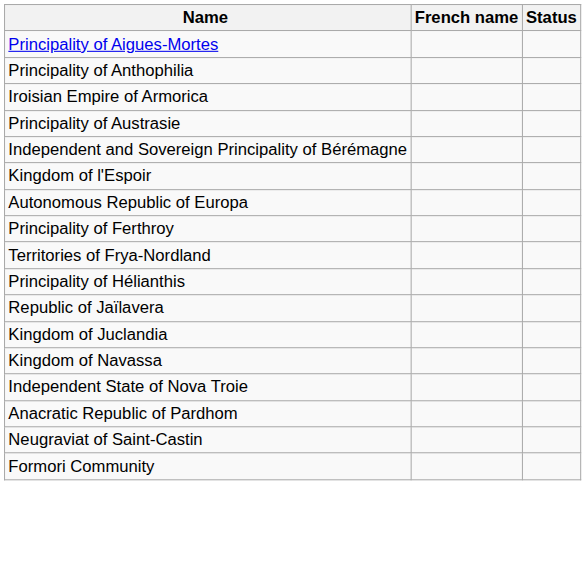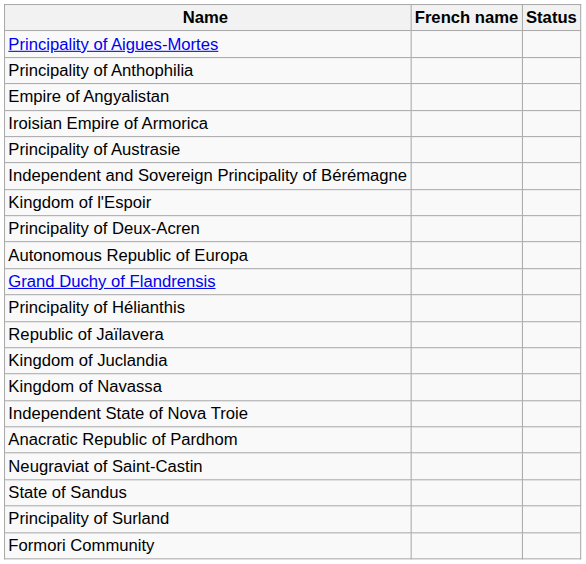 <table class="wikitable sortable">
 <tr>
 <th>Name </th>
 <th>French name</th>
 <th>Status</th>
 </tr>
 <tr>
 <td> <a href='#'>Principality of Aigues-Mortes</a></td>
 <td></td>
 <td></td>
 </tr>
 <tr>
 <td> Principality of Anthophilia</td>
+<td></td>
+<td></td>
+</tr>
+<tr>
+<td> Empire of Angyalistan</td>
 <td></td>
 <td></td>
 </tr>
 <tr>
 <td> Iroisian Empire of Armorica</td>
 <td></td>
 <td></td>
 </tr>
 <tr>
 <td> Principality of Austrasie</td>
 <td></td>
 <td></td>
 </tr>
 <tr>
 <td> Independent and Sovereign Principality of Bérémagne</td>
 <td></td>
 <td></td>
 </tr>
 <tr>
 <td> Kingdom of l'Espoir</td>
 <td></td>
 <td></td>
 </tr>
 <tr>
+<td> Principality of Deux-Acren</td>
+<td></td>
+<td></td>
+</tr>
+<tr>
 <td> Autonomous Republic of Europa</td>
 <td></td>
 <td></td>
 </tr>
 <tr>
-<td> Principality of Ferthroy</td>
-<td></td>
-<td></td>
-</tr>
-<tr>
-<td> Territories of Frya-Nordland</td>
+<td> <a href='#'>Grand Duchy of Flandrensis</a></td>
 <td></td>
 <td></td>
 </tr>
 <tr>
 <td> Principality of Hélianthis</td>
 <td></td>
 <td></td>
 </tr>
 <tr>
 <td> Republic of Jaïlavera</td>
 <td></td>
 <td></td>
 </tr>
 <tr>
 <td> Kingdom of Juclandia</td>
 <td></td>
 <td></td>
 </tr>
 <tr>
 <td> Kingdom of Navassa</td>
 <td></td>
 <td></td>
 </tr>
 <tr>
 <td> Independent State of Nova Troie</td>
 <td></td>
 <td></td>
 </tr>
 <tr>
 <td> Anacratic Republic of Pardhom</td>
 <td></td>
 <td></td>
 </tr>
 <tr>
 <td> Neugraviat of Saint-Castin</td>
 <td></td>
 <td></td>
 </tr>
 <tr>
+<td> State of Sandus</td>
+<td></td>
+<td></td>
+</tr>
+<tr>
+<td> Principality of Surland</td>
+<td></td>
+<td></td>
+</tr>
+<tr>
 <td> Formori Community</td>
 <td></td>
 <td></td>
 </tr>
 </table>
